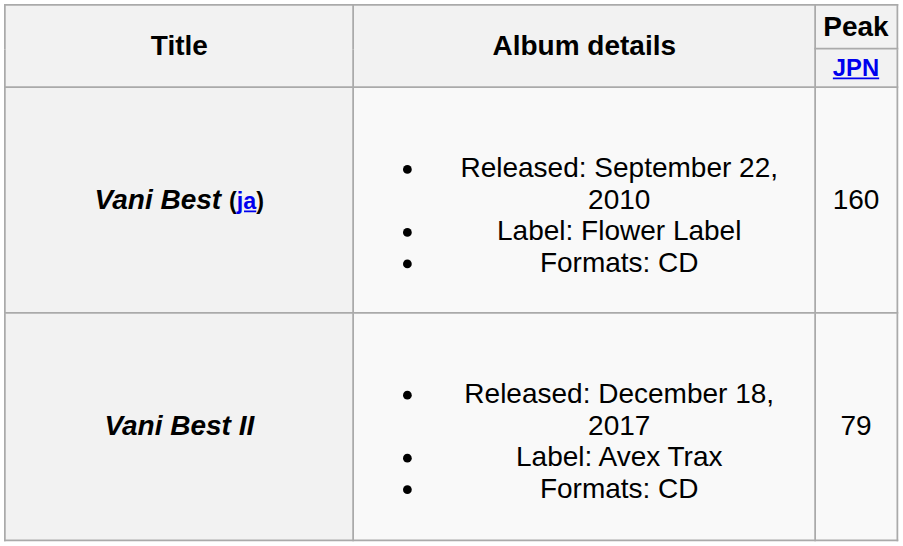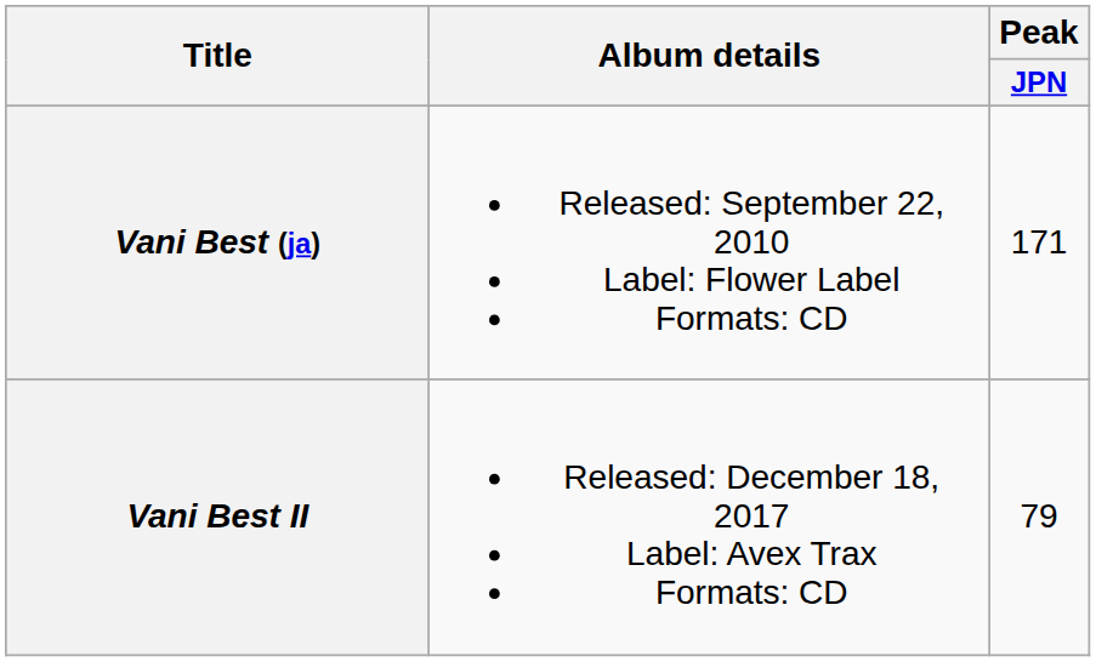 <table class="wikitable plainrowheaders" style="text-align:center;">
 <tr>
 <th scope="col" rowspan="2" style="width:12em;">Title</th>
 <th scope="col" rowspan="2" style="width:16em;">Album details</th>
 <th scope="col">Peak</th>
 </tr>
 <tr>
 <th scope="col" style="width:3em;font-size:85%;"><a href='#'>JPN</a><br></th>
 </tr>
 <tr>
 <th scope="row"><em>Vani Best</em> <small>(<a href='#'>ja</a>)</small></th>
 <td><br><ul><li>Released: September 22, 2010</li><li>Label: Flower Label</li><li>Formats: CD</li></ul></td>
-<td>160</td>
+<td>171</td>
 </tr>
 <tr>
 <th scope="row"><em>Vani Best II</em></th>
 <td><br><ul><li>Released: December 18, 2017</li><li>Label: Avex Trax</li><li>Formats: CD</li></ul></td>
 <td>79</td>
 </tr>
 </table>
